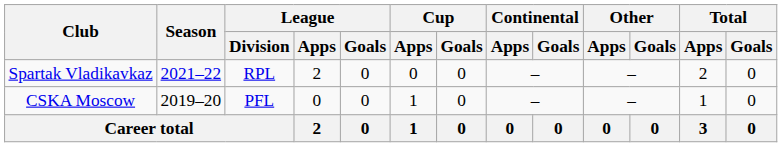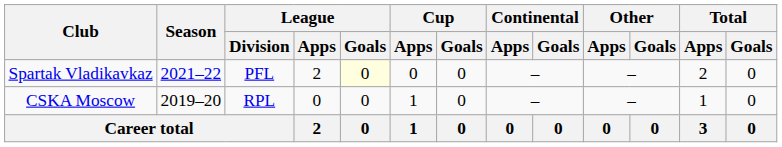 <table class="wikitable" style="text-align: center;">
 <tr>
 <th rowspan=2>Club</th>
 <th rowspan=2>Season</th>
 <th colspan=3>League</th>
 <th colspan=2>Cup</th>
 <th colspan=2>Continental</th>
 <th colspan=2>Other</th>
 <th colspan=2>Total</th>
 </tr>
 <tr>
 <th>Division</th>
 <th>Apps</th>
 <th>Goals</th>
 <th>Apps</th>
 <th>Goals</th>
 <th>Apps</th>
 <th>Goals</th>
 <th>Apps</th>
 <th>Goals</th>
 <th>Apps</th>
 <th>Goals</th>
 </tr>
 <tr>
 <td><a href='#'>Spartak Vladikavkaz</a></td>
 <td><a href='#'>2021–22</a></td>
-<td><a href='#'>RPL</a></td>
+<td><a href='#'>PFL</a></td>
 <td>2</td>
-<td>0</td>
+<td style="background: lightyellow;">0</td>
 <td>0</td>
 <td>0</td>
 <td colspan=2>–</td>
 <td colspan=2>–</td>
 <td>2</td>
 <td>0</td>
 </tr>
 <tr>
 <td><a href='#'>CSKA Moscow</a></td>
 <td>2019–20</td>
-<td><a href='#'>PFL</a></td>
+<td><a href='#'>RPL</a></td>
 <td>0</td>
 <td>0</td>
 <td>1</td>
 <td>0</td>
 <td colspan=2>–</td>
 <td colspan=2>–</td>
 <td>1</td>
 <td>0</td>
 </tr>
 <tr>
 <th colspan=3>Career total</th>
 <th>2</th>
 <th>0</th>
 <th>1</th>
 <th>0</th>
 <th>0</th>
 <th>0</th>
 <th>0</th>
 <th>0</th>
 <th>3</th>
 <th>0</th>
 </tr>
 </table>
